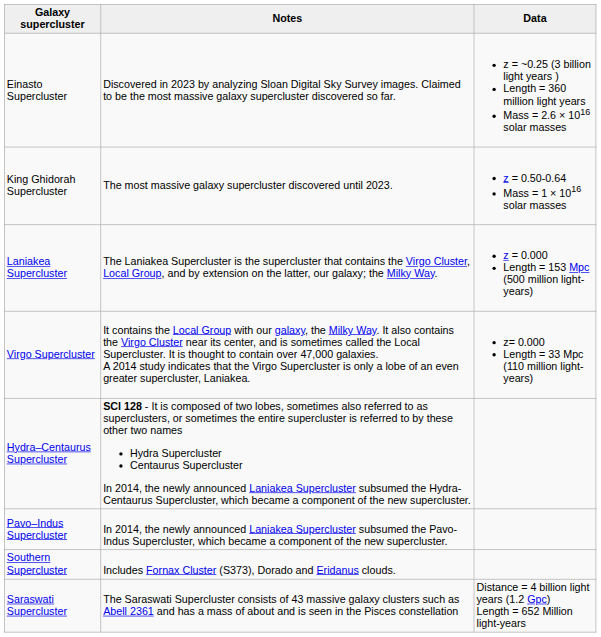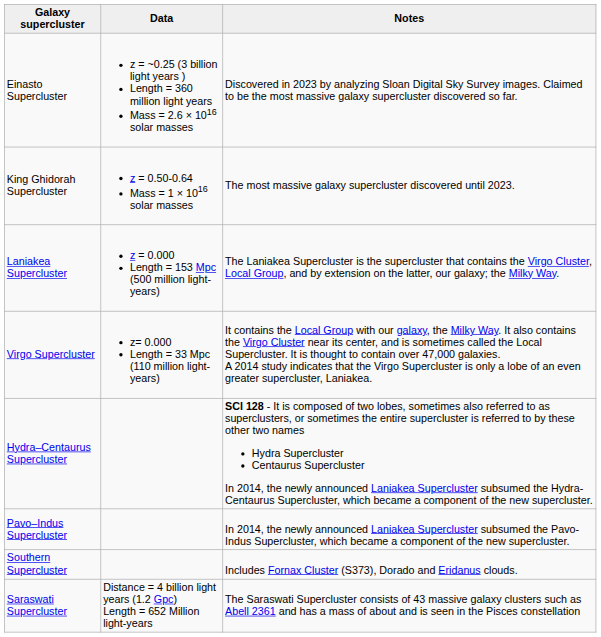 <table class="wikitable" style="text-align:left; width:100%;">
 <tr>
 <th style="background:#efefef;">Galaxy supercluster</th>
+<th style="background:#efefef;">Data</th>
 <th style="background:#efefef;">Notes</th>
-<th style="background:#efefef;">Data</th>
 </tr>
 <tr>
 <td>Einasto Supercluster</td>
+<td><br><ul><li>z = ~0.25 (3 billion light years )</li><li>Length = 360 million light years</li><li>Mass = 2.6 × 10<sup>16</sup> solar masses</li></ul></td>
 <td>Discovered in 2023 by analyzing Sloan Digital Sky Survey images. Claimed to be the most massive galaxy supercluster discovered so far.</td>
-<td><br><ul><li>z = ~0.25 (3 billion light years )</li><li>Length = 360 million light years</li><li>Mass = 2.6 × 10<sup>16</sup> solar masses</li></ul></td>
 </tr>
 <tr>
 <td>King Ghidorah Supercluster</td>
+<td><br><ul><li><a href='#'>z</a> = 0.50-0.64</li><li>Mass = 1 × 10<sup>16</sup> solar masses</li></ul></td>
 <td>The most massive galaxy supercluster discovered until 2023.</td>
-<td><br><ul><li><a href='#'>z</a> = 0.50-0.64</li><li>Mass = 1 × 10<sup>16</sup> solar masses</li></ul></td>
 </tr>
 <tr>
 <td><a href='#'>Laniakea Supercluster</a></td>
+<td><br><ul><li><a href='#'>z</a> = 0.000</li><li>Length = 153 <a href='#'>Mpc</a> (500 million light-years)</li></ul></td>
 <td>The Laniakea Supercluster is the supercluster that contains the <a href='#'>Virgo Cluster</a>, <a href='#'>Local Group</a>, and by extension on the latter, our galaxy; the <a href='#'>Milky Way</a>.</td>
-<td><br><ul><li><a href='#'>z</a> = 0.000</li><li>Length = 153 <a href='#'>Mpc</a> (500 million light-years)</li></ul></td>
 </tr>
 <tr>
 <td><a href='#'>Virgo Supercluster</a></td>
+<td><br><ul><li>z= 0.000</li><li>Length = 33 Mpc (110 million light-years)</li></ul></td>
 <td>It contains the <a href='#'>Local Group</a> with our <a href='#'>galaxy</a>, the <a href='#'>Milky Way</a>. It also contains the <a href='#'>Virgo Cluster</a> near its center, and is sometimes called the Local Supercluster. It is thought to contain over 47,000 galaxies.<br>A 2014 study indicates that the Virgo Supercluster is only a lobe of an even greater supercluster, Laniakea.</td>
-<td><br><ul><li>z= 0.000</li><li>Length = 33 Mpc (110 million light-years)</li></ul></td>
 </tr>
 <tr>
 <td><a href='#'>Hydra–Centaurus Supercluster</a></td>
+<td></td>
 <td><strong>SCl 128</strong> - It is composed of two lobes, sometimes also referred to as superclusters, or sometimes the entire supercluster is referred to by these other two names<br><ul><li>Hydra Supercluster</li><li>Centaurus Supercluster</li></ul>In 2014, the newly announced <a href='#'>Laniakea Supercluster</a> subsumed the Hydra-Centaurus Supercluster, which became a component of the new supercluster.</td>
-<td></td>
 </tr>
 <tr>
 <td><a href='#'>Pavo–Indus Supercluster</a></td>
+<td></td>
 <td><br>In 2014, the newly announced <a href='#'>Laniakea Supercluster</a> subsumed the Pavo-Indus Supercluster, which became a component of the new supercluster.</td>
-<td></td>
 </tr>
 <tr>
 <td><a href='#'>Southern Supercluster</a></td>
+<td></td>
 <td><br>Includes <a href='#'>Fornax Cluster</a> (S373), Dorado and <a href='#'>Eridanus</a> clouds.</td>
-<td></td>
 </tr>
 <tr>
 <td><a href='#'>Saraswati Supercluster</a></td>
+<td>Distance = 4 billion light years (1.2 <a href='#'>Gpc</a>)<br>Length = 652 Million light-years</td>
 <td>The Saraswati Supercluster consists of 43 massive galaxy clusters such as <a href='#'>Abell 2361</a> and has a mass of about  and is seen in the Pisces constellation</td>
-<td>Distance = 4 billion light years (1.2 <a href='#'>Gpc</a>)<br>Length = 652 Million light-years</td>
 </tr>
 </table>
